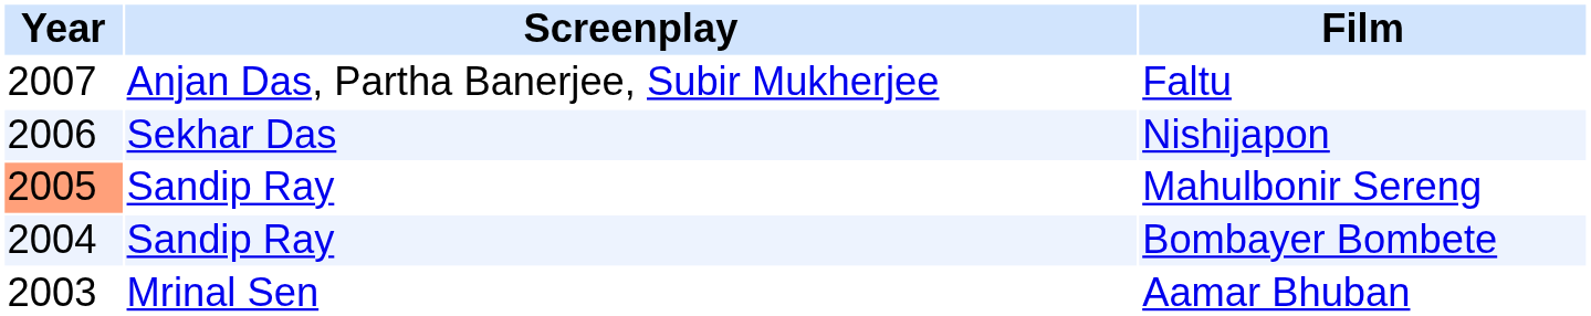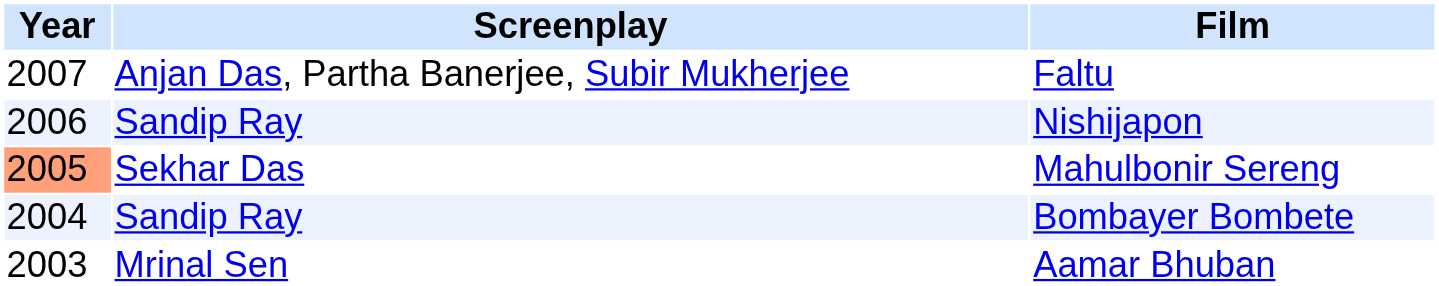 <table cellspacing="1" cellpadding="1" border="0.09" width=50%>
 <tr bgcolor="#d1e4fd">
 <th>Year</th>
 <th>Screenplay</th>
 <th>Film</th>
 </tr>
 <tr>
 <td>2007</td>
 <td><a href='#'>Anjan Das</a>, Partha Banerjee, <a href='#'>Subir Mukherjee</a></td>
 <td><a href='#'>Faltu</a></td>
 </tr>
 <tr bgcolor=#edf3fe>
 <td>2006</td>
-<td><a href='#'>Sekhar Das</a></td>
+<td><a href='#'>Sandip Ray</a></td>
 <td><a href='#'>Nishijapon</a></td>
 </tr>
 <tr>
 <td style="background: lightsalmon;">2005</td>
-<td><a href='#'>Sandip Ray</a></td>
+<td><a href='#'>Sekhar Das</a></td>
 <td><a href='#'>Mahulbonir Sereng</a></td>
 </tr>
 <tr bgcolor=#edf3fe>
 <td>2004</td>
 <td><a href='#'>Sandip Ray</a></td>
 <td><a href='#'>Bombayer Bombete</a></td>
 </tr>
 <tr>
 <td>2003</td>
 <td><a href='#'>Mrinal Sen</a></td>
 <td><a href='#'>Aamar Bhuban</a></td>
 </tr>
 <tr bgcolor=#edf3fe>
 </tr>
 </table>
